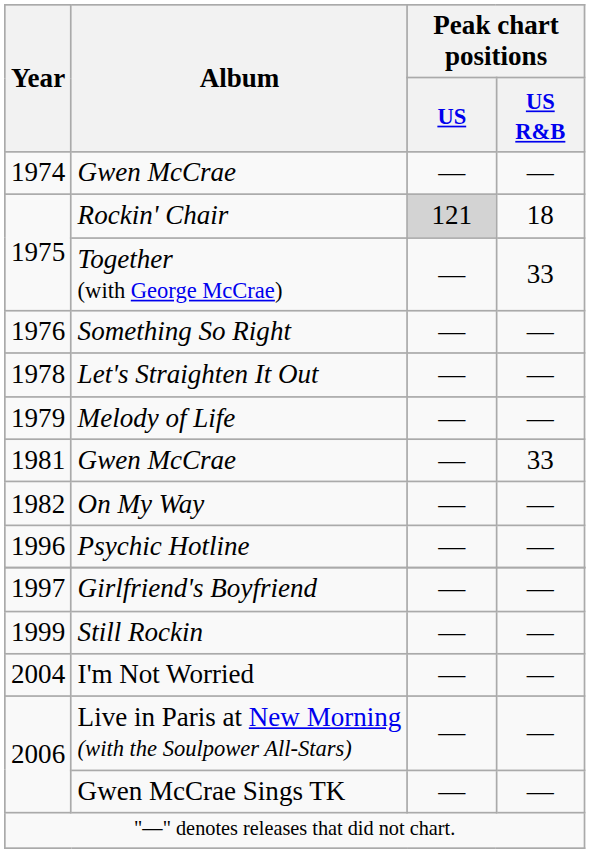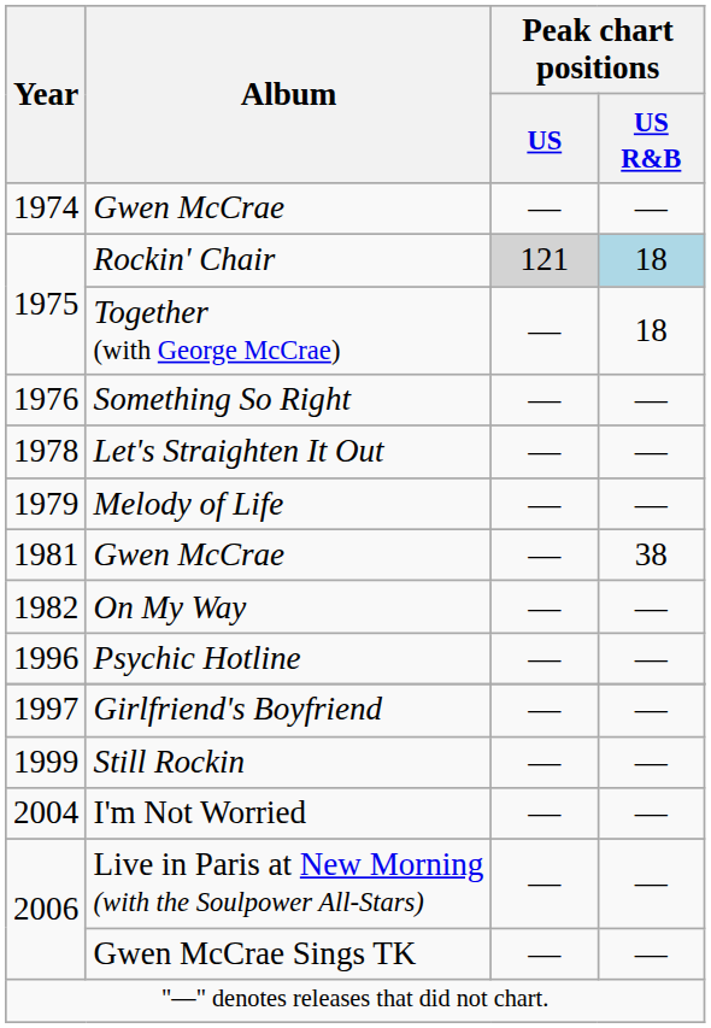 <table class="wikitable">
 <tr>
 <th scope="col" rowspan="2">Year</th>
 <th scope="col" rowspan="2">Album</th>
 <th scope="col" colspan="2">Peak chart positions</th>
 </tr>
 <tr>
 <th style="width:45px;"><small><a href='#'>US</a></small><br></th>
 <th style="width:45px;"><small><a href='#'>US R&B</a></small><br></th>
 </tr>
 <tr>
 <td>1974</td>
 <td><em>Gwen McCrae</em></td>
 <td align=center>—</td>
 <td align=center>—</td>
 </tr>
 <tr>
 <td rowspan="2">1975</td>
 <td><em>Rockin' Chair</em></td>
 <td align=center style="background: lightgrey;">121</td>
-<td align=center>18</td>
+<td align=center style="background: lightblue;">18</td>
 </tr>
 <tr>
 <td><em>Together</em><br><small>(with <a href='#'>George McCrae</a>)</small></td>
 <td align=center>—</td>
-<td align=center>33</td>
+<td align=center>18</td>
 </tr>
 <tr>
 <td>1976</td>
 <td><em>Something So Right</em></td>
 <td align=center>—</td>
 <td align=center>—</td>
 </tr>
 <tr>
 <td>1978</td>
 <td><em>Let's Straighten It Out</em></td>
 <td align=center>—</td>
 <td align=center>—</td>
 </tr>
 <tr>
 <td>1979</td>
 <td><em>Melody of Life</em></td>
 <td align=center>—</td>
 <td align=center>—</td>
 </tr>
 <tr>
 <td>1981</td>
 <td><em>Gwen McCrae</em></td>
 <td align=center>—</td>
-<td align=center>33</td>
+<td align=center>38</td>
 </tr>
 <tr>
 <td>1982</td>
 <td><em>On My Way</em></td>
 <td align=center>—</td>
 <td align=center>—</td>
 </tr>
 <tr>
 <td>1996</td>
 <td><em>Psychic Hotline</em></td>
 <td align=center>—</td>
 <td align=center>—</td>
 </tr>
 <tr>
 </tr>
 <tr>
 <td>1997</td>
 <td><em>Girlfriend's Boyfriend</em></td>
 <td align=center>—</td>
 <td align=center>—</td>
 </tr>
 <tr>
 <td>1999</td>
 <td><em>Still Rockin<strong></td>
 <td align=center>—</td>
 <td align=center>—</td>
 </tr>
 <tr>
 <td>2004</td>
 <td></em>I'm Not Worried<em></td>
 <td align=center>—</td>
 <td align=center>—</td>
 </tr>
 <tr>
 <td rowspan="2">2006</td>
 <td></em>Live in Paris at <a href='#'>New Morning</a><em><br><small>(with the Soulpower All-Stars)</small></td>
 <td align=center>—</td>
 <td align=center>—</td>
 </tr>
 <tr>
 <td></em>Gwen McCrae Sings TK<em></td>
 <td align=center>—</td>
 <td align=center>—</td>
 </tr>
 <tr>
 <td colspan="7" style="text-align:center; font-size:9pt;">"—" denotes releases that did not chart.</td>
 </tr>
 </table>
